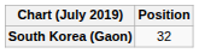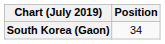 <table class="wikitable plainrowheaders" style="text-align:center">
 <tr>
 <th scope="col">Chart (July 2019)</th>
 <th scope="col">Position</th>
 </tr>
 <tr>
 <th scope="row">South Korea (Gaon)</th>
-<td>32</td>
+<td>34</td>
 </tr>
 </table>
